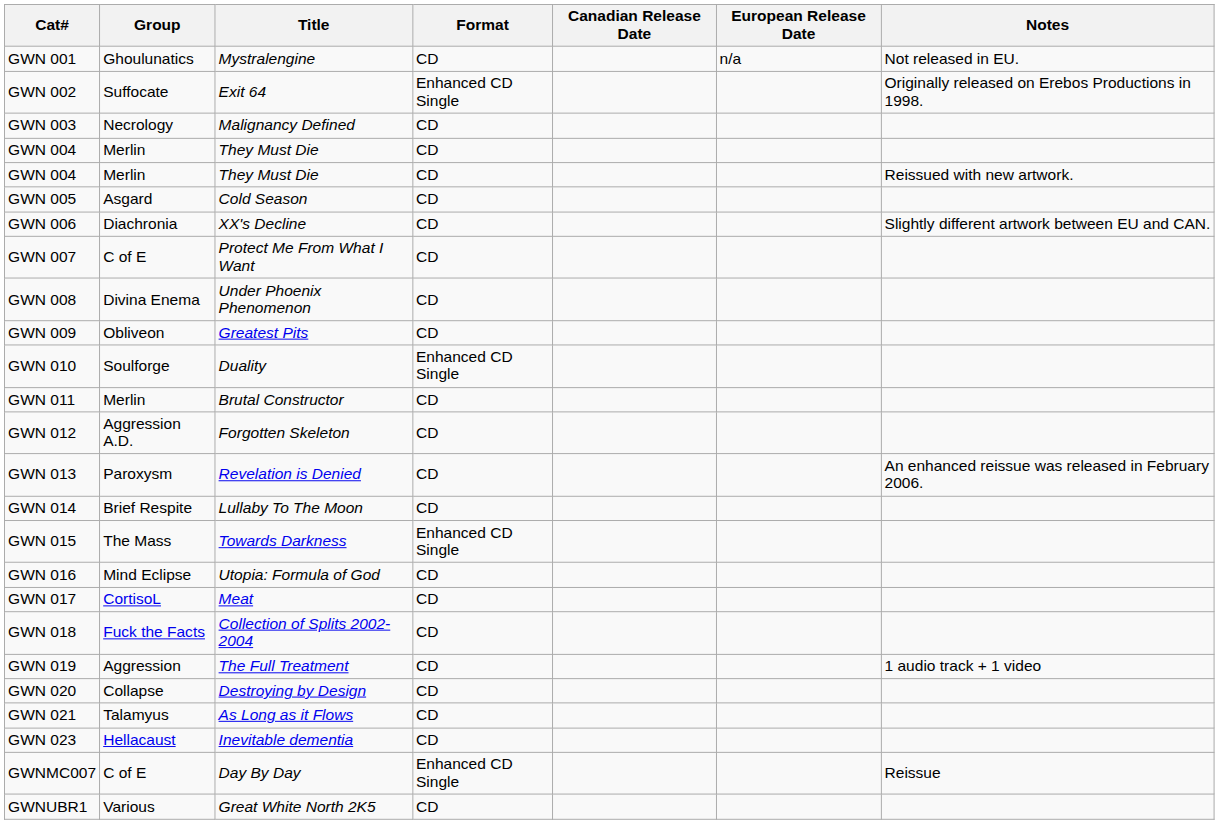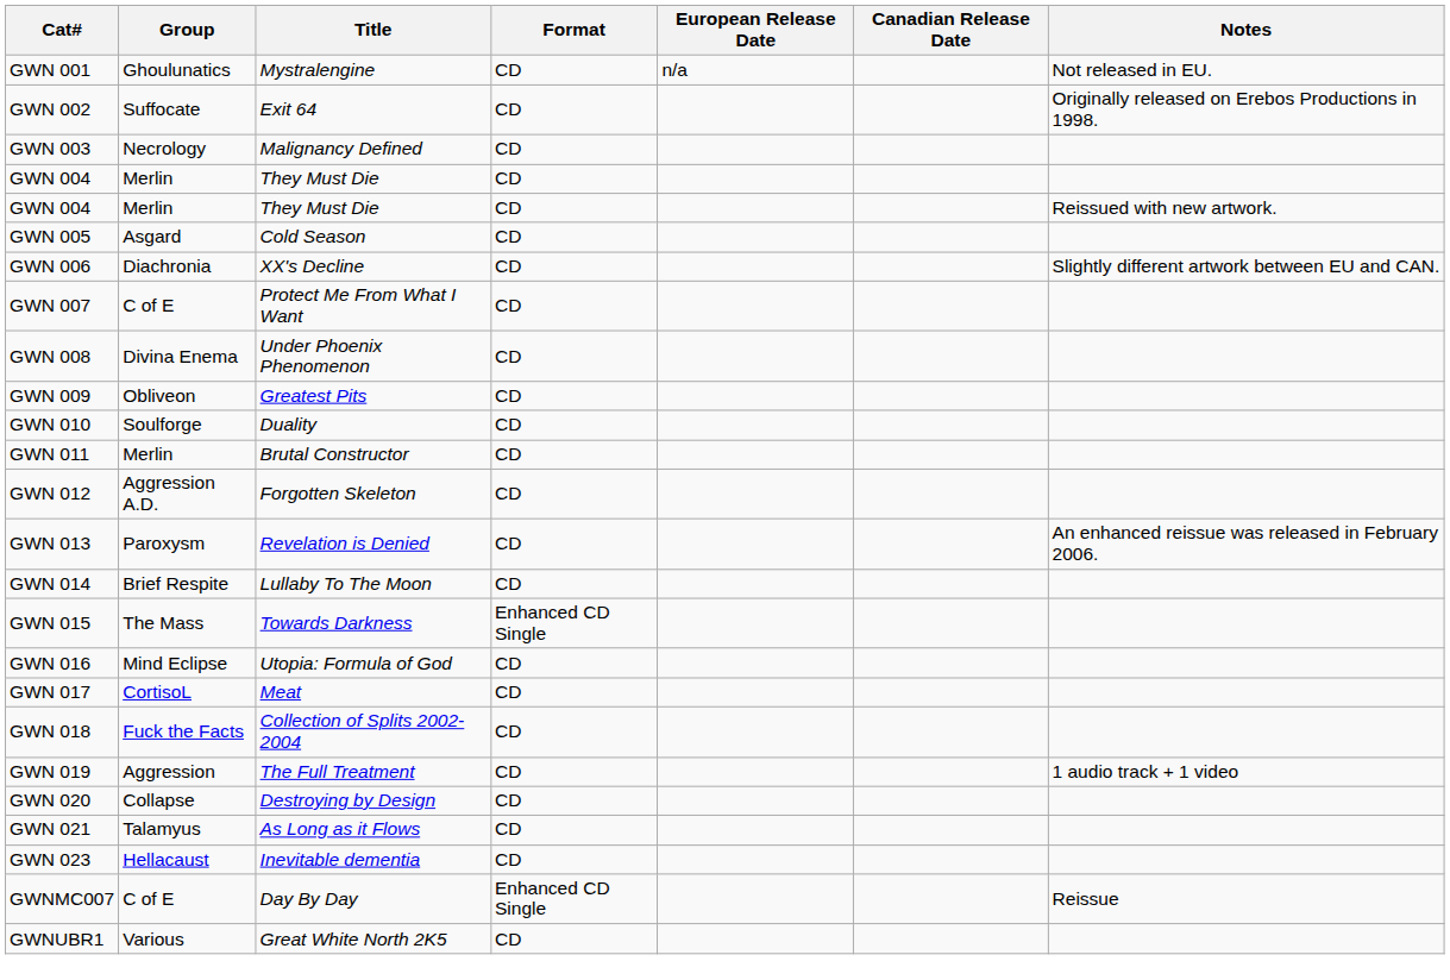 <table class="wikitable sortable">
 <tr valign="center">
 <th>Cat#</th>
 <th>Group</th>
 <th>Title</th>
 <th>Format</th>
+<th>European Release Date</th>
 <th>Canadian Release Date</th>
-<th>European Release Date</th>
 <th>Notes</th>
 </tr>
 <tr>
 <td>GWN 001</td>
 <td> Ghoulunatics</td>
 <td><em>Mystralengine</em></td>
 <td>CD</td>
+<td>n/a</td>
 <td></td>
-<td>n/a</td>
 <td>Not released in EU.</td>
 </tr>
 <tr>
 <td>GWN 002</td>
 <td> Suffocate</td>
 <td><em>Exit 64</em></td>
-<td>Enhanced CD  Single</td>
+<td>CD</td>
 <td></td>
 <td></td>
 <td>Originally released on Erebos Productions in 1998.</td>
 </tr>
 <tr>
 <td>GWN 003</td>
 <td> Necrology</td>
 <td><em>Malignancy Defined</em></td>
 <td>CD</td>
 <td></td>
 <td></td>
 <td></td>
 </tr>
 <tr>
 <td>GWN 004</td>
 <td> Merlin</td>
 <td><em>They Must Die</em></td>
 <td>CD</td>
 <td></td>
 <td></td>
 <td></td>
 </tr>
 <tr>
 <td>GWN 004</td>
 <td> Merlin</td>
 <td><em>They Must Die</em></td>
 <td>CD</td>
 <td></td>
 <td></td>
 <td>Reissued with new artwork.</td>
 </tr>
 <tr>
 <td>GWN 005</td>
 <td> Asgard</td>
 <td><em>Cold Season</em></td>
 <td>CD</td>
 <td></td>
 <td></td>
 <td></td>
 </tr>
 <tr>
 <td>GWN 006</td>
 <td> Diachronia</td>
 <td><em>XX's Decline</em></td>
 <td>CD</td>
 <td></td>
 <td></td>
 <td>Slightly different artwork between EU and CAN.</td>
 </tr>
 <tr>
 <td>GWN 007</td>
 <td>  C of E</td>
 <td><em>Protect Me From What I Want</em></td>
 <td>CD</td>
 <td></td>
 <td></td>
 <td></td>
 </tr>
 <tr>
 <td>GWN 008</td>
 <td> Divina Enema</td>
 <td><em>Under Phoenix Phenomenon</em></td>
 <td>CD</td>
 <td></td>
 <td></td>
 <td></td>
 </tr>
 <tr>
 <td>GWN 009</td>
 <td> Obliveon</td>
 <td><em><a href='#'>Greatest Pits</a></em></td>
 <td>CD</td>
 <td></td>
 <td></td>
 <td></td>
 </tr>
 <tr>
 <td>GWN 010</td>
 <td> Soulforge</td>
 <td><em>Duality</em></td>
-<td>Enhanced CD  Single</td>
+<td>CD</td>
 <td></td>
 <td></td>
 <td></td>
 </tr>
 <tr>
 <td>GWN 011</td>
 <td> Merlin</td>
 <td><em>Brutal Constructor</em></td>
 <td>CD</td>
 <td></td>
 <td></td>
 <td></td>
 </tr>
 <tr>
 <td>GWN 012</td>
 <td> Aggression A.D.</td>
 <td><em>Forgotten Skeleton</em></td>
 <td>CD</td>
 <td></td>
 <td></td>
 <td></td>
 </tr>
 <tr>
 <td>GWN 013</td>
 <td> Paroxysm</td>
 <td><em><a href='#'>Revelation is Denied</a></em></td>
 <td>CD</td>
 <td></td>
 <td></td>
 <td>An enhanced reissue was released in February 2006.</td>
 </tr>
 <tr>
 <td>GWN 014</td>
 <td> Brief Respite</td>
 <td><em>Lullaby To The Moon</em></td>
 <td>CD</td>
 <td></td>
 <td></td>
 <td></td>
 </tr>
 <tr>
 <td>GWN 015</td>
 <td> The Mass</td>
 <td><em><a href='#'>Towards Darkness</a></em></td>
 <td>Enhanced CD  Single</td>
 <td></td>
 <td></td>
 <td></td>
 </tr>
 <tr>
 <td>GWN 016</td>
 <td> Mind Eclipse</td>
 <td><em>Utopia: Formula of God</em></td>
 <td>CD</td>
 <td></td>
 <td></td>
 <td></td>
 </tr>
 <tr>
 <td>GWN 017</td>
 <td> <a href='#'>CortisoL</a></td>
 <td><em><a href='#'>Meat</a></em></td>
 <td>CD</td>
 <td></td>
 <td></td>
 <td></td>
 </tr>
 <tr>
 <td>GWN 018</td>
 <td> <a href='#'>Fuck the Facts</a></td>
 <td><em><a href='#'>Collection of Splits 2002-2004</a></em></td>
 <td>CD</td>
 <td></td>
 <td></td>
 <td></td>
 </tr>
 <tr>
 <td>GWN 019</td>
 <td> Aggression</td>
 <td><em><a href='#'>The Full Treatment</a></em></td>
 <td>CD</td>
 <td></td>
 <td></td>
 <td>1 audio track  + 1 video</td>
 </tr>
 <tr>
 <td>GWN 020</td>
 <td> Collapse</td>
 <td><em><a href='#'>Destroying by Design</a></em></td>
 <td>CD</td>
 <td></td>
 <td></td>
 <td></td>
 </tr>
 <tr>
 <td>GWN 021</td>
 <td> Talamyus</td>
 <td><em><a href='#'>As Long as it Flows</a></em></td>
 <td>CD</td>
 <td></td>
 <td></td>
 <td></td>
 </tr>
 <tr>
 <td>GWN 023</td>
 <td> <a href='#'>Hellacaust</a></td>
 <td><em><a href='#'>Inevitable dementia</a></em></td>
 <td>CD</td>
 <td></td>
 <td></td>
 <td></td>
 </tr>
 <tr>
 <td>GWNMC007</td>
 <td> C of E</td>
 <td><em>Day By Day</em></td>
 <td>Enhanced CD  Single</td>
 <td></td>
 <td></td>
 <td>Reissue</td>
 </tr>
 <tr>
 <td>GWNUBR1</td>
 <td> Various</td>
 <td><em>Great White North 2K5</em></td>
 <td>CD</td>
 <td></td>
 <td></td>
 <td></td>
 </tr>
 </table>
